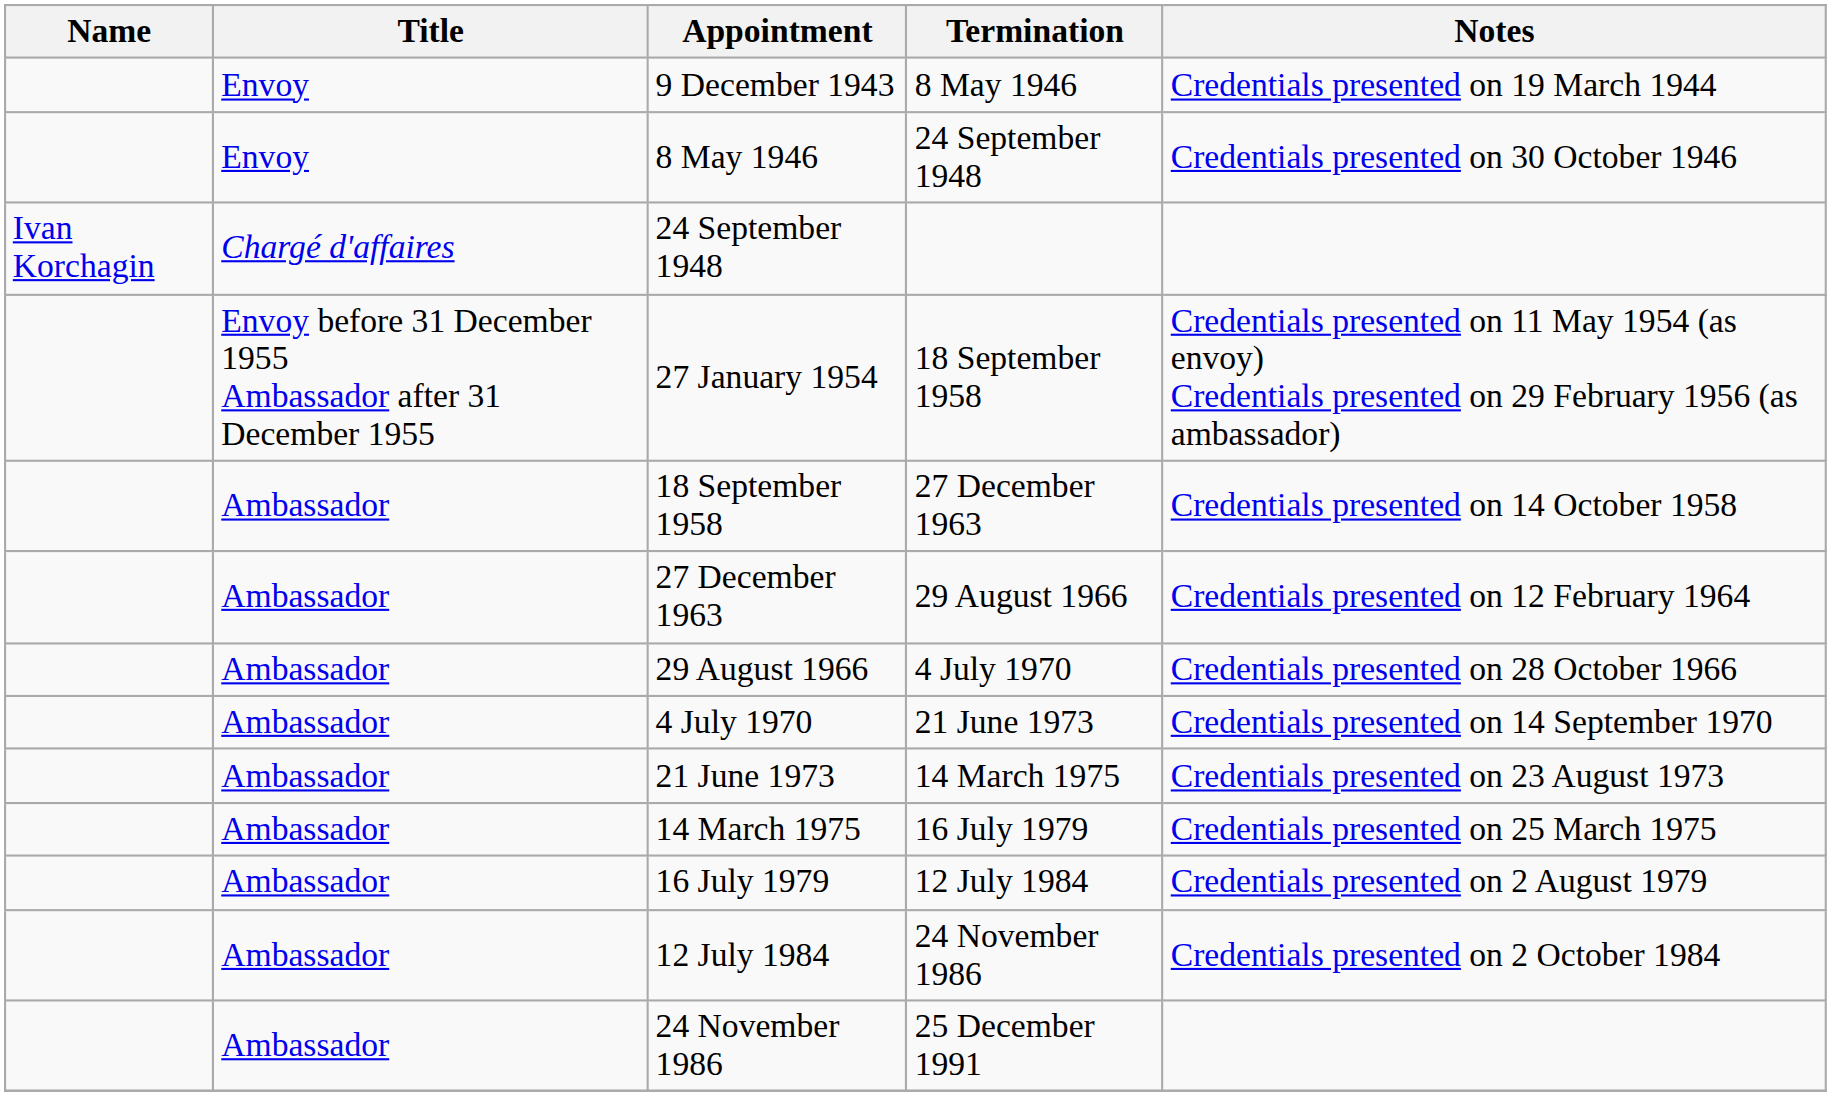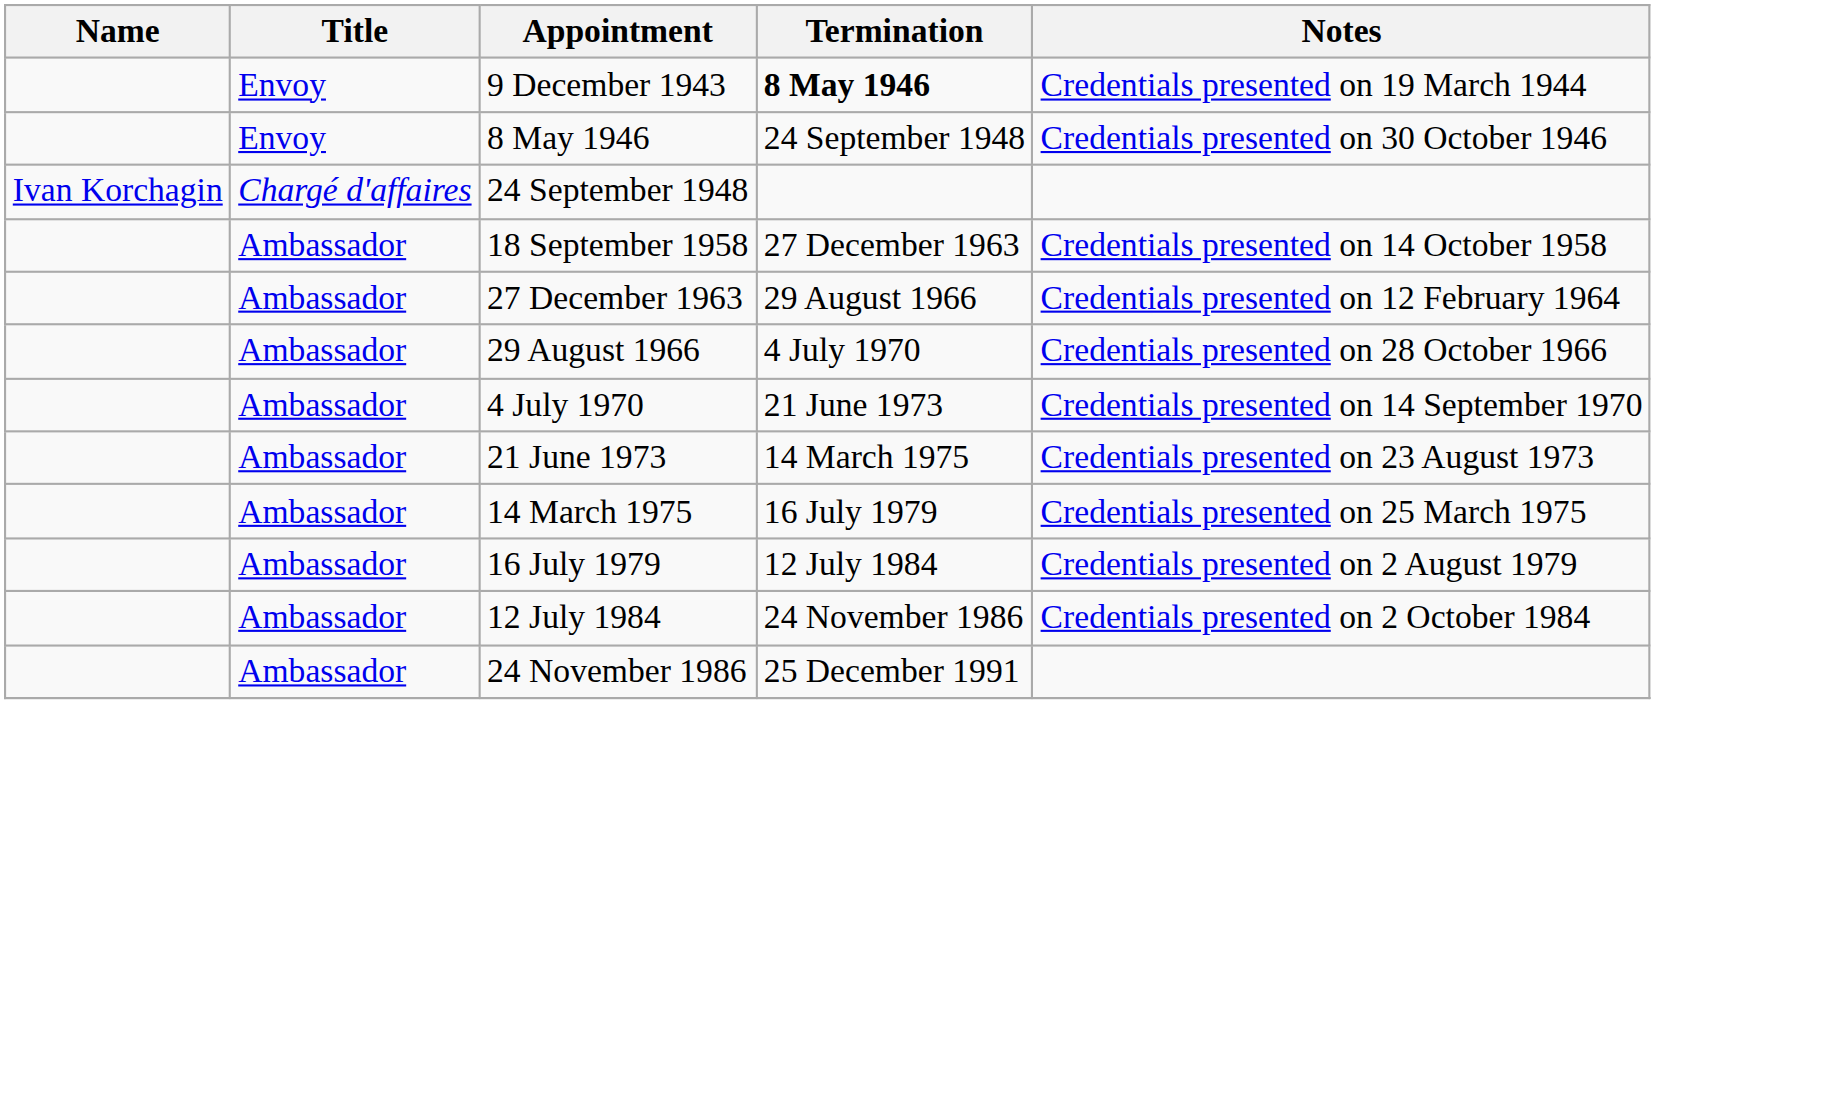 <table class="wikitable">
 <tr valign="middle">
 <th>Name</th>
 <th>Title</th>
 <th>Appointment</th>
 <th>Termination</th>
 <th>Notes</th>
 </tr>
 <tr>
 <td></td>
 <td><a href='#'>Envoy</a></td>
 <td>9 December 1943</td>
-<td>8 May 1946</td>
+<td><strong>8 May 1946</strong></td>
 <td><a href='#'>Credentials presented</a> on 19 March 1944</td>
 </tr>
 <tr>
 <td></td>
 <td><a href='#'>Envoy</a></td>
 <td>8 May 1946</td>
 <td>24 September 1948</td>
 <td><a href='#'>Credentials presented</a> on 30 October 1946</td>
 </tr>
 <tr>
 <td><a href='#'>Ivan Korchagin</a></td>
 <td><em><a href='#'>Chargé d'affaires</a></em></td>
 <td>24 September 1948</td>
 <td></td>
 <td></td>
-</tr>
-<tr>
-<td></td>
-<td><a href='#'>Envoy</a> before 31 December 1955<br><a href='#'>Ambassador</a> after 31 December 1955</td>
-<td>27 January 1954</td>
-<td>18 September 1958</td>
-<td><a href='#'>Credentials presented</a> on 11 May 1954 (as envoy)<br><a href='#'>Credentials presented</a> on 29 February 1956 (as ambassador)</td>
 </tr>
 <tr>
 <td></td>
 <td><a href='#'>Ambassador</a></td>
 <td>18 September 1958</td>
 <td>27 December 1963</td>
 <td><a href='#'>Credentials presented</a> on 14 October 1958</td>
 </tr>
 <tr>
 <td></td>
 <td><a href='#'>Ambassador</a></td>
 <td>27 December 1963</td>
 <td>29 August 1966</td>
 <td><a href='#'>Credentials presented</a> on 12 February 1964</td>
 </tr>
 <tr>
 <td></td>
 <td><a href='#'>Ambassador</a></td>
 <td>29 August 1966</td>
 <td>4 July 1970</td>
 <td><a href='#'>Credentials presented</a> on 28 October 1966</td>
 </tr>
 <tr>
 <td></td>
 <td><a href='#'>Ambassador</a></td>
 <td>4 July 1970</td>
 <td>21 June 1973</td>
 <td><a href='#'>Credentials presented</a> on 14 September 1970</td>
 </tr>
 <tr>
 <td></td>
 <td><a href='#'>Ambassador</a></td>
 <td>21 June 1973</td>
 <td>14 March 1975</td>
 <td><a href='#'>Credentials presented</a> on 23 August 1973</td>
 </tr>
 <tr>
 <td></td>
 <td><a href='#'>Ambassador</a></td>
 <td>14 March 1975</td>
 <td>16 July 1979</td>
 <td><a href='#'>Credentials presented</a> on 25 March 1975</td>
 </tr>
 <tr>
 <td></td>
 <td><a href='#'>Ambassador</a></td>
 <td>16 July 1979</td>
 <td>12 July 1984</td>
 <td><a href='#'>Credentials presented</a> on 2 August 1979</td>
 </tr>
 <tr>
 <td></td>
 <td><a href='#'>Ambassador</a></td>
 <td>12 July 1984</td>
 <td>24 November 1986</td>
 <td><a href='#'>Credentials presented</a> on 2 October 1984</td>
 </tr>
 <tr>
 <td></td>
 <td><a href='#'>Ambassador</a></td>
 <td>24 November 1986</td>
 <td>25 December 1991</td>
 <td></td>
 </tr>
 <tr>
 </tr>
 </table>
